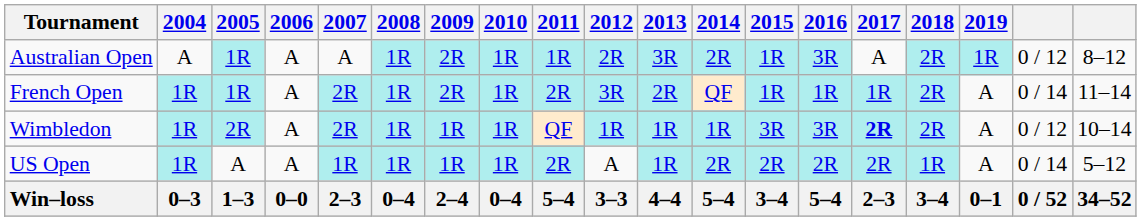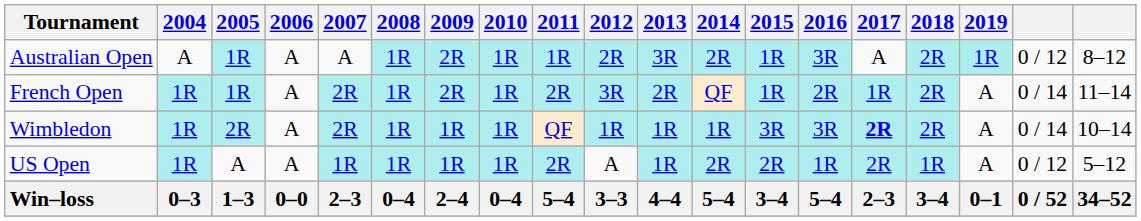 <table class=wikitable style=text-align:center;font-size:97%>
 <tr>
 <th>Tournament</th>
 <th><a href='#'>2004</a></th>
 <th><a href='#'>2005</a></th>
 <th><a href='#'>2006</a></th>
 <th><a href='#'>2007</a></th>
 <th><a href='#'>2008</a></th>
 <th><a href='#'>2009</a></th>
 <th><a href='#'>2010</a></th>
 <th><a href='#'>2011</a></th>
 <th><a href='#'>2012</a></th>
 <th><a href='#'>2013</a></th>
 <th><a href='#'>2014</a></th>
 <th><a href='#'>2015</a></th>
 <th><a href='#'>2016</a></th>
 <th><a href='#'>2017</a></th>
 <th><a href='#'>2018</a></th>
 <th><a href='#'>2019</a></th>
 <th></th>
 <th></th>
 </tr>
 <tr>
 <td align=left><a href='#'>Australian Open</a></td>
 <td>A</td>
 <td bgcolor=#afeeee><a href='#'>1R</a></td>
 <td>A</td>
 <td>A</td>
 <td bgcolor=#afeeee><a href='#'>1R</a></td>
 <td bgcolor=#afeeee><a href='#'>2R</a></td>
 <td bgcolor=#afeeee><a href='#'>1R</a></td>
 <td bgcolor=#afeeee><a href='#'>1R</a></td>
 <td bgcolor=#afeeee><a href='#'>2R</a></td>
 <td bgcolor=#afeeee><a href='#'>3R</a></td>
 <td bgcolor=#afeeee><a href='#'>2R</a></td>
 <td bgcolor=#afeeee><a href='#'>1R</a></td>
 <td bgcolor=#afeeee><a href='#'>3R</a></td>
 <td>A</td>
 <td bgcolor=#afeeee><a href='#'>2R</a></td>
 <td bgcolor=#afeeee><a href='#'>1R</a></td>
 <td align=left>0 / 12</td>
 <td>8–12</td>
 </tr>
 <tr>
 <td align=left><a href='#'>French Open</a></td>
 <td bgcolor=#afeeee><a href='#'>1R</a></td>
 <td bgcolor=#afeeee><a href='#'>1R</a></td>
 <td>A</td>
 <td bgcolor=#afeeee><a href='#'>2R</a></td>
 <td bgcolor=#afeeee><a href='#'>1R</a></td>
 <td bgcolor=#afeeee><a href='#'>2R</a></td>
 <td bgcolor=#afeeee><a href='#'>1R</a></td>
 <td bgcolor=#afeeee><a href='#'>2R</a></td>
 <td bgcolor=#afeeee><a href='#'>3R</a></td>
 <td bgcolor=#afeeee><a href='#'>2R</a></td>
 <td bgcolor=#ffebcd><a href='#'>QF</a></td>
 <td bgcolor=#afeeee><a href='#'>1R</a></td>
-<td bgcolor=#afeeee><a href='#'>1R</a></td>
+<td bgcolor=#afeeee><a href='#'>2R</a></td>
 <td bgcolor=#afeeee><a href='#'>1R</a></td>
 <td bgcolor=#afeeee><a href='#'>2R</a></td>
 <td>A</td>
 <td align=left>0 / 14</td>
 <td>11–14</td>
 </tr>
 <tr>
 <td align=left><a href='#'>Wimbledon</a></td>
 <td bgcolor=#afeeee><a href='#'>1R</a></td>
 <td bgcolor=#afeeee><a href='#'>2R</a></td>
 <td>A</td>
 <td bgcolor=#afeeee><a href='#'>2R</a></td>
 <td bgcolor=#afeeee><a href='#'>1R</a></td>
 <td bgcolor=#afeeee><a href='#'>1R</a></td>
 <td bgcolor=#afeeee><a href='#'>1R</a></td>
 <td bgcolor=#ffebcd><a href='#'>QF</a></td>
 <td bgcolor=#afeeee><a href='#'>1R</a></td>
 <td bgcolor=#afeeee><a href='#'>1R</a></td>
 <td bgcolor=#afeeee><a href='#'>1R</a></td>
 <td bgcolor=#afeeee><a href='#'>3R</a></td>
 <td bgcolor=#afeeee><a href='#'>3R</a></td>
 <td bgcolor=#afeeee><strong><a href='#'>2R</a></strong></td>
 <td bgcolor=#afeeee><a href='#'>2R</a></td>
 <td>A</td>
-<td align=left>0 / 12</td>
+<td align=left>0 / 14</td>
 <td>10–14</td>
 </tr>
 <tr>
 <td align=left><a href='#'>US Open</a></td>
 <td bgcolor=#afeeee><a href='#'>1R</a></td>
 <td>A</td>
 <td>A</td>
 <td bgcolor=#afeeee><a href='#'>1R</a></td>
 <td bgcolor=#afeeee><a href='#'>1R</a></td>
 <td bgcolor=#afeeee><a href='#'>1R</a></td>
 <td bgcolor=#afeeee><a href='#'>1R</a></td>
 <td bgcolor=#afeeee><a href='#'>2R</a></td>
 <td>A</td>
 <td bgcolor=#afeeee><a href='#'>1R</a></td>
 <td bgcolor=#afeeee><a href='#'>2R</a></td>
 <td bgcolor=#afeeee><a href='#'>2R</a></td>
-<td bgcolor=#afeeee><a href='#'>2R</a></td>
+<td bgcolor=#afeeee><a href='#'>1R</a></td>
 <td bgcolor=#afeeee><a href='#'>2R</a></td>
 <td bgcolor=#afeeee><a href='#'>1R</a></td>
 <td>A</td>
-<td align=left>0 / 14</td>
+<td align=left>0 / 12</td>
 <td>5–12</td>
 </tr>
 <tr>
 <th style=text-align:left>Win–loss</th>
 <th>0–3</th>
 <th>1–3</th>
 <th>0–0</th>
 <th>2–3</th>
 <th>0–4</th>
 <th>2–4</th>
 <th>0–4</th>
 <th>5–4</th>
 <th>3–3</th>
 <th>4–4</th>
 <th>5–4</th>
 <th>3–4</th>
 <th>5–4</th>
 <th>2–3</th>
 <th>3–4</th>
 <th>0–1</th>
 <th>0 / 52</th>
 <th>34–52</th>
 </tr>
 </table>
